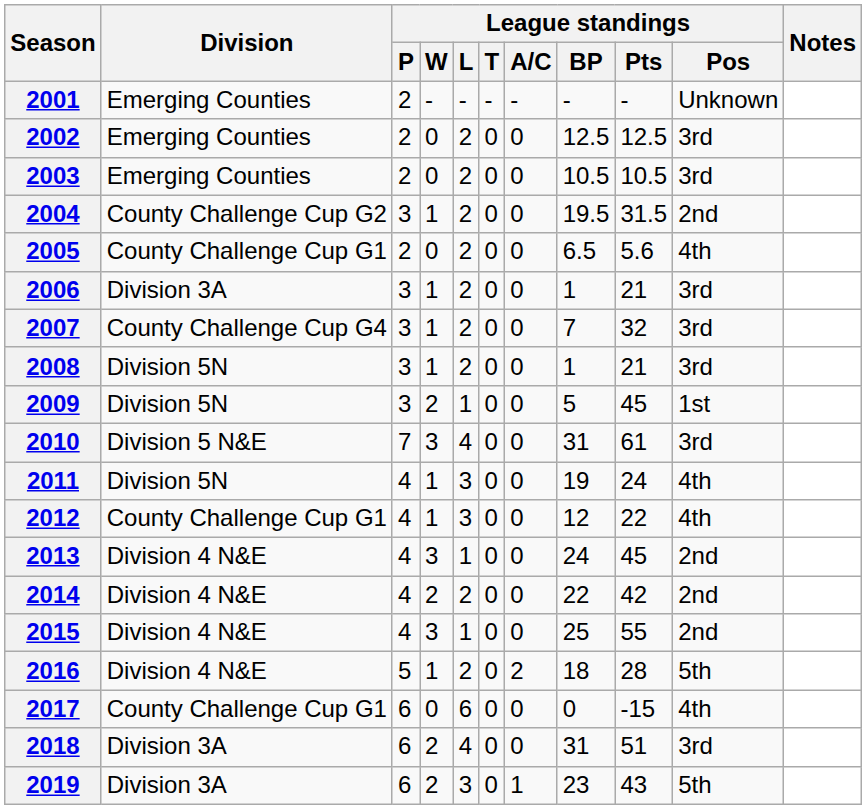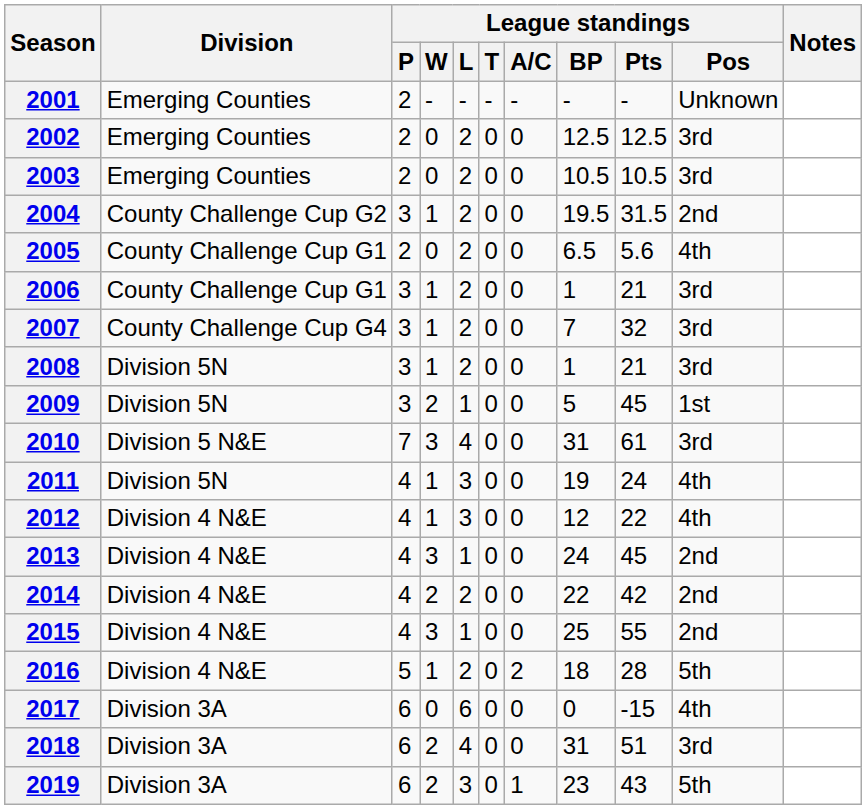 <table class="wikitable sortable">
 <tr>
 <th scope="col" rowspan="2">Season</th>
 <th scope="col" rowspan="2">Division</th>
 <th scope="col" colspan="8">League standings</th>
 <th scope="col" rowspan="2">Notes</th>
 </tr>
 <tr>
 <th scope="col">P</th>
 <th scope="col">W</th>
 <th scope="col">L</th>
 <th scope="col">T</th>
 <th scope="col">A/C</th>
 <th scope="col">BP</th>
 <th scope="col">Pts</th>
 <th scope="col">Pos</th>
 </tr>
 <tr>
 <th scope="row"><a href='#'>2001</a></th>
 <td>Emerging Counties</td>
 <td>2</td>
 <td>-</td>
 <td>-</td>
 <td>-</td>
 <td>-</td>
 <td>-</td>
 <td>-</td>
 <td>Unknown</td>
 <td style="background: white;"></td>
 </tr>
 <tr>
 <th scope="row"><a href='#'>2002</a></th>
 <td>Emerging Counties</td>
 <td>2</td>
 <td>0</td>
 <td>2</td>
 <td>0</td>
 <td>0</td>
 <td>12.5</td>
 <td>12.5</td>
 <td>3rd</td>
 <td style="background: white;"></td>
 </tr>
 <tr>
 <th scope="row"><a href='#'>2003</a></th>
 <td>Emerging Counties</td>
 <td>2</td>
 <td>0</td>
 <td>2</td>
 <td>0</td>
 <td>0</td>
 <td>10.5</td>
 <td>10.5</td>
 <td>3rd</td>
 <td style="background: white;"></td>
 </tr>
 <tr>
 <th scope="row"><a href='#'>2004</a></th>
 <td>County Challenge Cup G2</td>
 <td>3</td>
 <td>1</td>
 <td>2</td>
 <td>0</td>
 <td>0</td>
 <td>19.5</td>
 <td>31.5</td>
 <td>2nd</td>
 <td style="background: white;"></td>
 </tr>
 <tr>
 <th scope="row"><a href='#'>2005</a></th>
 <td>County Challenge Cup G1</td>
 <td>2</td>
 <td>0</td>
 <td>2</td>
 <td>0</td>
 <td>0</td>
 <td>6.5</td>
 <td>5.6</td>
 <td>4th</td>
 <td style="background: white;"></td>
 </tr>
 <tr>
 <th scope="row"><a href='#'>2006</a></th>
-<td>Division 3A</td>
+<td>County Challenge Cup G1</td>
 <td>3</td>
 <td>1</td>
 <td>2</td>
 <td>0</td>
 <td>0</td>
 <td>1</td>
 <td>21</td>
 <td>3rd</td>
 <td style="background: white;"></td>
 </tr>
 <tr>
 <th scope="row"><a href='#'>2007</a></th>
 <td>County Challenge Cup G4</td>
 <td>3</td>
 <td>1</td>
 <td>2</td>
 <td>0</td>
 <td>0</td>
 <td>7</td>
 <td>32</td>
 <td>3rd</td>
 <td style="background: white;"></td>
 </tr>
 <tr>
 <th scope="row"><a href='#'>2008</a></th>
 <td>Division 5N</td>
 <td>3</td>
 <td>1</td>
 <td>2</td>
 <td>0</td>
 <td>0</td>
 <td>1</td>
 <td>21</td>
 <td>3rd</td>
 <td style="background: white;"></td>
 </tr>
 <tr>
 <th scope="row"><a href='#'>2009</a></th>
 <td>Division 5N</td>
 <td>3</td>
 <td>2</td>
 <td>1</td>
 <td>0</td>
 <td>0</td>
 <td>5</td>
 <td>45</td>
 <td>1st</td>
 <td style="background: white;"></td>
 </tr>
 <tr>
 <th scope="row"><a href='#'>2010</a></th>
 <td>Division 5 N&E</td>
 <td>7</td>
 <td>3</td>
 <td>4</td>
 <td>0</td>
 <td>0</td>
 <td>31</td>
 <td>61</td>
 <td>3rd</td>
 <td style="background: white;"></td>
 </tr>
 <tr>
 <th scope="row"><a href='#'>2011</a></th>
 <td>Division 5N</td>
 <td>4</td>
 <td>1</td>
 <td>3</td>
 <td>0</td>
 <td>0</td>
 <td>19</td>
 <td>24</td>
 <td>4th</td>
 <td style="background: white;"></td>
 </tr>
 <tr>
 <th scope="row"><a href='#'>2012</a></th>
-<td>County Challenge Cup G1</td>
+<td>Division 4 N&E</td>
 <td>4</td>
 <td>1</td>
 <td>3</td>
 <td>0</td>
 <td>0</td>
 <td>12</td>
 <td>22</td>
 <td>4th</td>
 <td style="background: white;"></td>
 </tr>
 <tr>
 <th scope="row"><a href='#'>2013</a></th>
 <td>Division 4 N&E</td>
 <td>4</td>
 <td>3</td>
 <td>1</td>
 <td>0</td>
 <td>0</td>
 <td>24</td>
 <td>45</td>
 <td>2nd</td>
 <td style="background: white;"></td>
 </tr>
 <tr>
 <th scope="row"><a href='#'>2014</a></th>
 <td>Division 4 N&E</td>
 <td>4</td>
 <td>2</td>
 <td>2</td>
 <td>0</td>
 <td>0</td>
 <td>22</td>
 <td>42</td>
 <td>2nd</td>
 <td style="background: white;"></td>
 </tr>
 <tr>
 <th scope="row"><a href='#'>2015</a></th>
 <td>Division 4 N&E</td>
 <td>4</td>
 <td>3</td>
 <td>1</td>
 <td>0</td>
 <td>0</td>
 <td>25</td>
 <td>55</td>
 <td>2nd</td>
 <td style="background: white;"></td>
 </tr>
 <tr>
 <th scope="row"><a href='#'>2016</a></th>
 <td>Division 4 N&E</td>
 <td>5</td>
 <td>1</td>
 <td>2</td>
 <td>0</td>
 <td>2</td>
 <td>18</td>
 <td>28</td>
 <td>5th</td>
 <td style="background: white;"></td>
 </tr>
 <tr>
 <th scope="row"><a href='#'>2017</a></th>
-<td>County Challenge Cup G1</td>
+<td>Division 3A</td>
 <td>6</td>
 <td>0</td>
 <td>6</td>
 <td>0</td>
 <td>0</td>
 <td>0</td>
 <td>-15</td>
 <td>4th</td>
 <td style="background: white;"></td>
 </tr>
 <tr>
 <th scope="row"><a href='#'>2018</a></th>
 <td>Division 3A</td>
 <td>6</td>
 <td>2</td>
 <td>4</td>
 <td>0</td>
 <td>0</td>
 <td>31</td>
 <td>51</td>
 <td>3rd</td>
 <td style="background: white;"></td>
 </tr>
 <tr>
 <th scope="row"><a href='#'>2019</a></th>
 <td>Division 3A</td>
 <td>6</td>
 <td>2</td>
 <td>3</td>
 <td>0</td>
 <td>1</td>
 <td>23</td>
 <td>43</td>
 <td>5th</td>
 <td style="background: white;"></td>
 </tr>
 </table>
